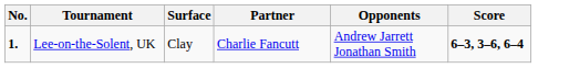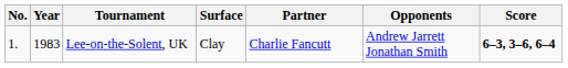 <table class="sortable wikitable" style=font-size:97%>
 <tr>
 <th style="width:20px">No.</th>
+<th style="width:30px">Year</th>
 <th style="width:150px">Tournament</th>
 <th style="width:50px">Surface</th>
 <th style="width:130px">Partner</th>
 <th style="width:130px">Opponents</th>
 <th style="width:90px" class="unsortable">Score</th>
 </tr>
 <tr>
-<td><strong>1.</strong></td>
+<td>1.</td>
+<td>1983</td>
 <td><a href='#'>Lee-on-the-Solent</a>, UK</td>
 <td>Clay</td>
 <td> <a href='#'>Charlie Fancutt</a></td>
 <td> <a href='#'>Andrew Jarrett</a><br> <a href='#'>Jonathan Smith</a></td>
 <td><strong>6–3, 3–6, 6–4</strong></td>
 </tr>
 </table>
